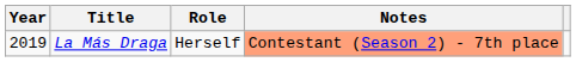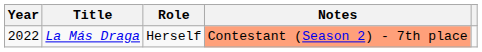 <table class="wikitable">
 <tr>
 <th>Year</th>
 <th>Title</th>
 <th>Role</th>
 <th>Notes</th>
 <th style="text-align: center;" class="unsortable"></th>
 </tr>
 <tr>
-<td>2019</td>
+<td>2022</td>
 <td><em><a href='#'>La Más Draga</a></em></td>
 <td rowspan="3">Herself</td>
 <td style="background: lightsalmon;">Contestant (<a href='#'>Season 2</a>) - 7th place</td>
 <td></td>
 </tr>
 </table>
